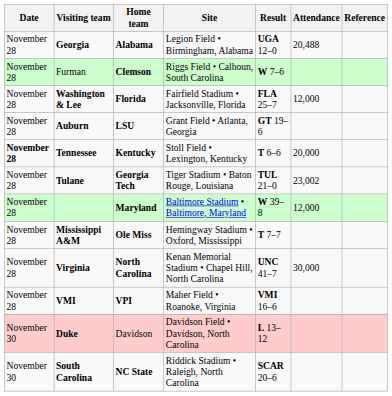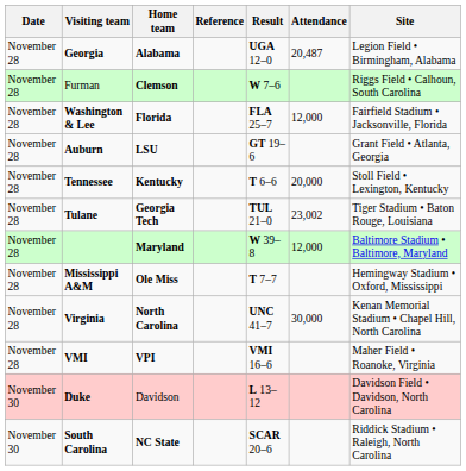 <table class="wikitable" style="font-size:95%;">
 <tr>
 <th>Date</th>
 <th>Visiting team</th>
 <th>Home team</th>
-<th>Site</th>
+<th class="unsortable">Reference</th>
 <th>Result</th>
 <th>Attendance</th>
-<th class="unsortable">Reference</th>
+<th>Site</th>
 </tr>
 <tr bgcolor=>
 <td>November 28</td>
 <td><strong>Georgia</strong></td>
 <td><strong>Alabama</strong></td>
+<td></td>
+<td><strong>UGA</strong> 12–0</td>
+<td>20,487</td>
 <td>Legion Field • Birmingham, Alabama</td>
-<td><strong>UGA</strong> 12–0</td>
-<td>20,488</td>
-<td></td>
 </tr>
 <tr bgcolor=ccffcc>
 <td>November 28</td>
 <td>Furman</td>
 <td><strong>Clemson</strong></td>
-<td>Riggs Field • Calhoun, South Carolina</td>
+<td></td>
 <td><strong>W</strong> 7–6</td>
 <td></td>
-<td></td>
+<td>Riggs Field • Calhoun, South Carolina</td>
 </tr>
 <tr bgcolor=>
 <td>November 28</td>
 <td><strong>Washington & Lee</strong></td>
 <td><strong>Florida</strong></td>
-<td>Fairfield Stadium • Jacksonville, Florida</td>
+<td></td>
 <td><strong>FLA</strong> 25–7</td>
 <td>12,000</td>
-<td></td>
+<td>Fairfield Stadium • Jacksonville, Florida</td>
 </tr>
 <tr bgcolor=>
 <td>November 28</td>
 <td><strong>Auburn</strong></td>
 <td><strong>LSU</strong></td>
-<td>Grant Field • Atlanta, Georgia</td>
+<td></td>
 <td><strong>GT</strong> 19–6</td>
 <td></td>
-<td></td>
+<td>Grant Field • Atlanta, Georgia</td>
 </tr>
 <tr bgcolor=>
-<td><strong>November 28</strong></td>
+<td>November 28</td>
 <td><strong>Tennessee</strong></td>
 <td><strong>Kentucky</strong></td>
-<td>Stoll Field • Lexington, Kentucky</td>
+<td></td>
 <td><strong>T</strong> 6–6</td>
 <td>20,000</td>
-<td></td>
+<td>Stoll Field • Lexington, Kentucky</td>
 </tr>
 <tr bgcolor=>
 <td>November 28</td>
 <td><strong>Tulane</strong></td>
 <td><strong>Georgia Tech</strong></td>
-<td>Tiger Stadium • Baton Rouge, Louisiana</td>
+<td></td>
 <td><strong>TUL</strong> 21–0</td>
 <td>23,002</td>
-<td></td>
+<td>Tiger Stadium • Baton Rouge, Louisiana</td>
 </tr>
 <tr bgcolor=ccffcc>
 <td>November 28</td>
 <td></td>
 <td><strong>Maryland</strong></td>
-<td><a href='#'>Baltimore Stadium</a> • <a href='#'>Baltimore, Maryland</a></td>
+<td></td>
 <td><strong>W</strong> 39–8</td>
 <td>12,000</td>
-<td></td>
+<td><a href='#'>Baltimore Stadium</a> • <a href='#'>Baltimore, Maryland</a></td>
 </tr>
 <tr bgcolor=>
 <td>November 28</td>
 <td><strong>Mississippi A&M</strong></td>
 <td><strong>Ole Miss</strong></td>
-<td>Hemingway Stadium • Oxford, Mississippi</td>
+<td></td>
 <td><strong>T</strong> 7–7</td>
 <td></td>
-<td></td>
+<td>Hemingway Stadium • Oxford, Mississippi</td>
 </tr>
 <tr bgcolor=>
 <td>November 28</td>
 <td><strong>Virginia</strong></td>
 <td><strong>North Carolina</strong></td>
-<td>Kenan Memorial Stadium • Chapel Hill, North Carolina</td>
+<td></td>
 <td><strong>UNC</strong> 41–7</td>
 <td>30,000</td>
-<td></td>
+<td>Kenan Memorial Stadium • Chapel Hill, North Carolina</td>
 </tr>
 <tr bgcolor=>
 <td>November 28</td>
 <td><strong>VMI</strong></td>
 <td><strong>VPI</strong></td>
-<td>Maher Field • Roanoke, Virginia</td>
+<td></td>
 <td><strong>VMI</strong> 16–6</td>
 <td></td>
-<td></td>
+<td>Maher Field • Roanoke, Virginia</td>
 </tr>
 <tr bgcolor=ffcccc>
 <td>November 30</td>
 <td><strong>Duke</strong></td>
 <td>Davidson</td>
-<td>Davidson Field • Davidson, North Carolina</td>
+<td></td>
 <td><strong>L</strong> 13–12</td>
 <td></td>
-<td></td>
+<td>Davidson Field • Davidson, North Carolina</td>
 </tr>
 <tr bgcolor=>
 <td>November 30</td>
 <td><strong>South Carolina</strong></td>
 <td><strong>NC State</strong></td>
-<td>Riddick Stadium • Raleigh, North Carolina</td>
+<td></td>
 <td><strong>SCAR</strong> 20–6</td>
 <td></td>
-<td></td>
+<td>Riddick Stadium • Raleigh, North Carolina</td>
 </tr>
 </table>
